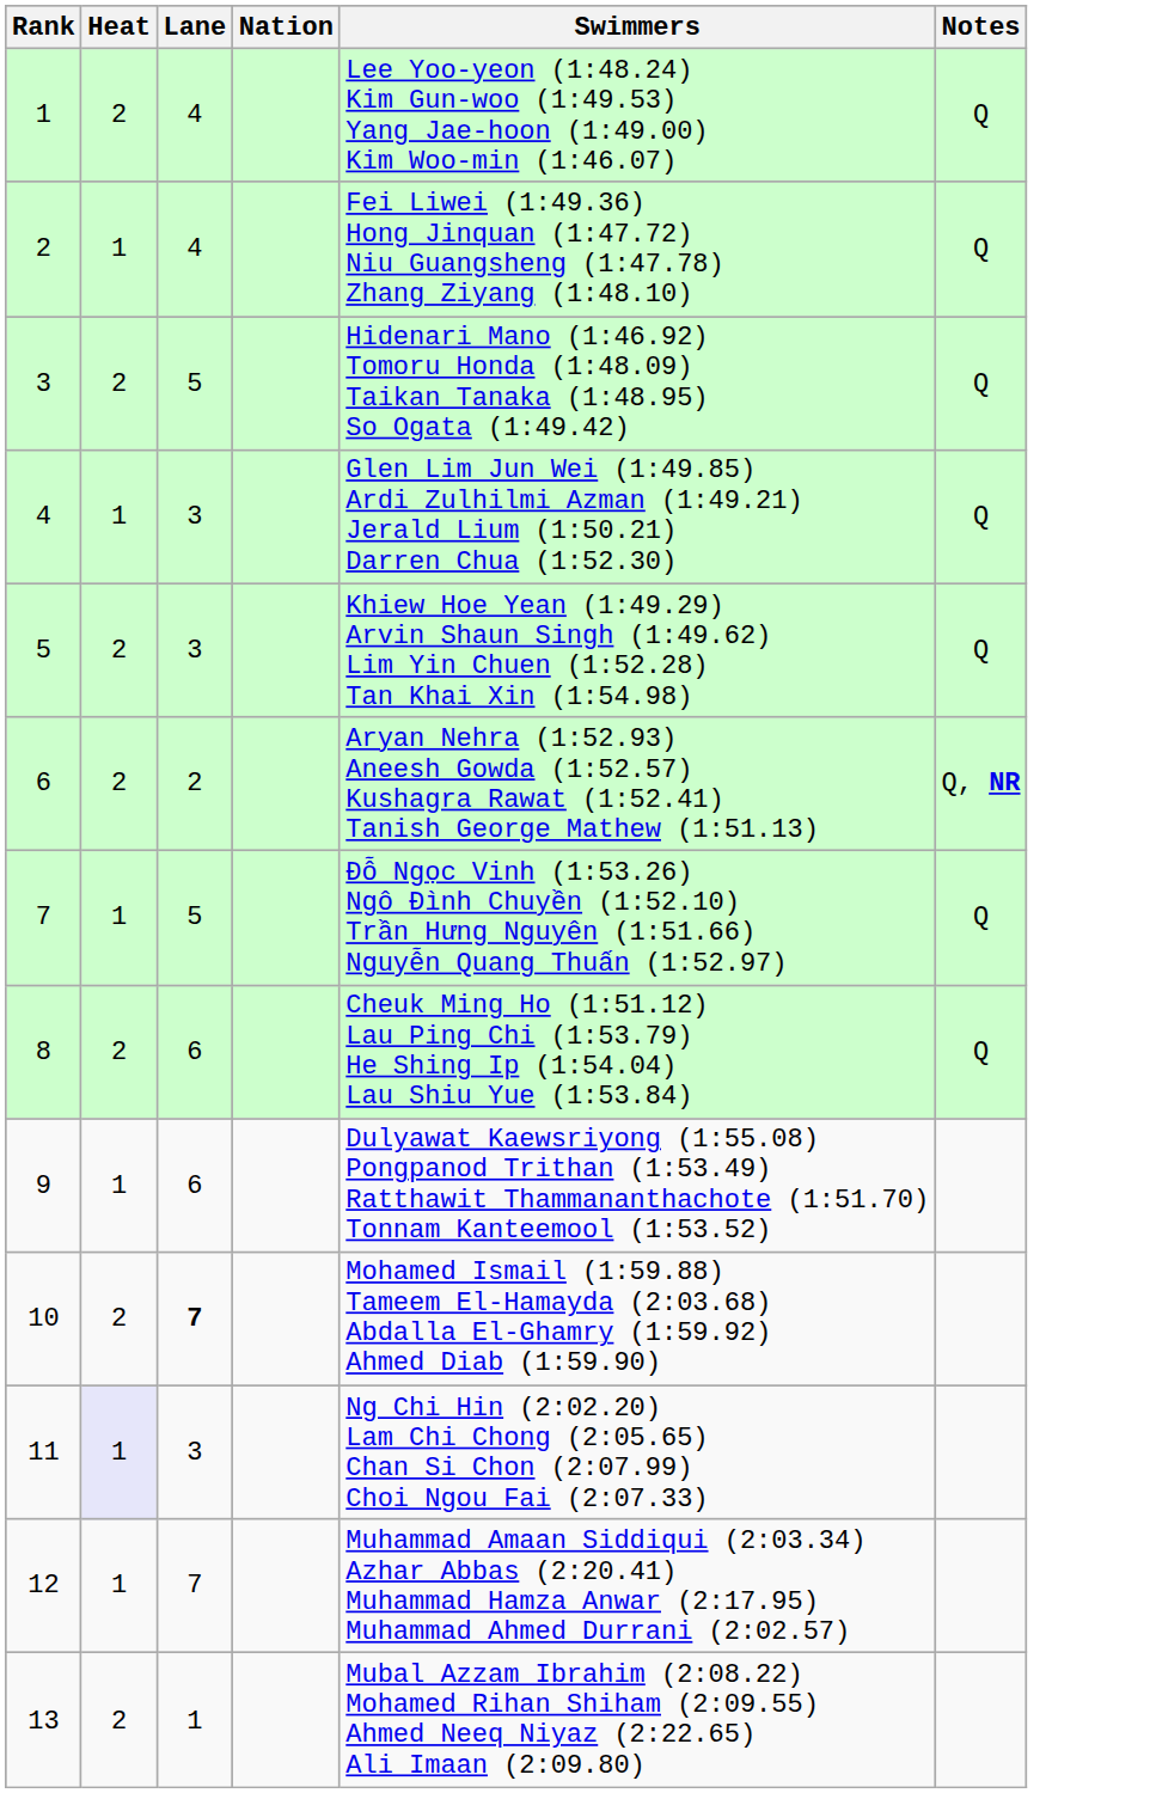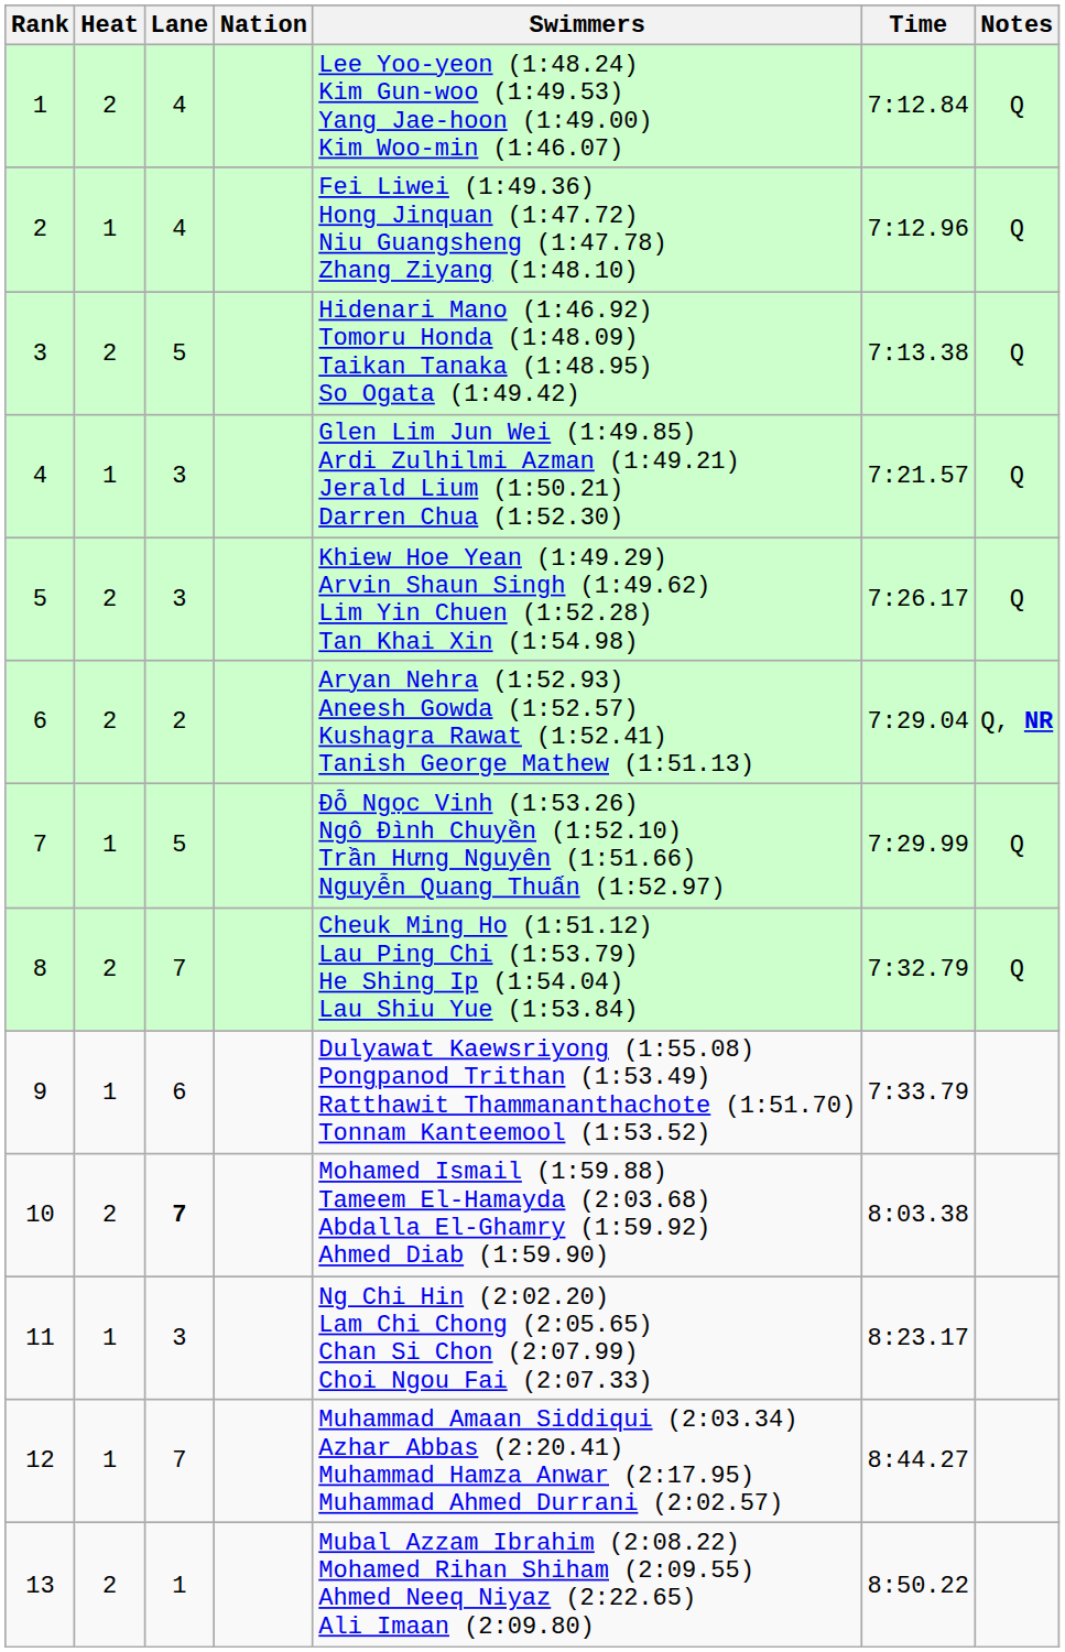 <table class="wikitable sortable" style="text-align:center">
 <tr>
 <th>Rank</th>
 <th>Heat</th>
 <th>Lane</th>
 <th>Nation</th>
 <th>Swimmers</th>
+<th>Time</th>
 <th>Notes</th>
 </tr>
 <tr bgcolor=ccffcc>
 <td>1</td>
 <td>2</td>
 <td>4</td>
 <td align=left></td>
 <td align=left><a href='#'>Lee Yoo-yeon</a> (1:48.24)<br><a href='#'>Kim Gun-woo</a> (1:49.53)<br><a href='#'>Yang Jae-hoon</a> (1:49.00)<br><a href='#'>Kim Woo-min</a> (1:46.07)</td>
+<td>7:12.84</td>
 <td>Q</td>
 </tr>
 <tr bgcolor=ccffcc>
 <td>2</td>
 <td>1</td>
 <td>4</td>
 <td align=left></td>
 <td align=left><a href='#'>Fei Liwei</a> (1:49.36)<br><a href='#'>Hong Jinquan</a> (1:47.72)<br><a href='#'>Niu Guangsheng</a> (1:47.78)<br><a href='#'>Zhang Ziyang</a> (1:48.10)</td>
+<td>7:12.96</td>
 <td>Q</td>
 </tr>
 <tr bgcolor=ccffcc>
 <td>3</td>
 <td>2</td>
 <td>5</td>
 <td align=left></td>
 <td align=left><a href='#'>Hidenari Mano</a> (1:46.92)<br><a href='#'>Tomoru Honda</a> (1:48.09)<br><a href='#'>Taikan Tanaka</a> (1:48.95)<br><a href='#'>So Ogata</a> (1:49.42)</td>
+<td>7:13.38</td>
 <td>Q</td>
 </tr>
 <tr bgcolor=ccffcc>
 <td>4</td>
 <td>1</td>
 <td>3</td>
 <td align=left></td>
 <td align=left><a href='#'>Glen Lim Jun Wei</a> (1:49.85)<br><a href='#'>Ardi Zulhilmi Azman</a> (1:49.21)<br><a href='#'>Jerald Lium</a> (1:50.21)<br><a href='#'>Darren Chua</a> (1:52.30)</td>
+<td>7:21.57</td>
 <td>Q</td>
 </tr>
 <tr bgcolor=ccffcc>
 <td>5</td>
 <td>2</td>
 <td>3</td>
 <td align=left></td>
 <td align=left><a href='#'>Khiew Hoe Yean</a> (1:49.29)<br><a href='#'>Arvin Shaun Singh</a> (1:49.62)<br><a href='#'>Lim Yin Chuen</a> (1:52.28)<br><a href='#'>Tan Khai Xin</a> (1:54.98)</td>
+<td>7:26.17</td>
 <td>Q</td>
 </tr>
 <tr bgcolor=ccffcc>
 <td>6</td>
 <td>2</td>
 <td>2</td>
 <td align=left></td>
 <td align=left><a href='#'>Aryan Nehra</a> (1:52.93)<br><a href='#'>Aneesh Gowda</a> (1:52.57)<br><a href='#'>Kushagra Rawat</a> (1:52.41)<br><a href='#'>Tanish George Mathew</a> (1:51.13)</td>
+<td>7:29.04</td>
 <td>Q, <strong><a href='#'>NR</a></strong></td>
 </tr>
 <tr bgcolor=ccffcc>
 <td>7</td>
 <td>1</td>
 <td>5</td>
 <td align=left></td>
 <td align=left><a href='#'>Đỗ Ngọc Vinh</a> (1:53.26)<br><a href='#'>Ngô Đình Chuyền</a> (1:52.10)<br><a href='#'>Trần Hưng Nguyên</a> (1:51.66)<br><a href='#'>Nguyễn Quang Thuấn</a> (1:52.97)</td>
+<td>7:29.99</td>
 <td>Q</td>
 </tr>
 <tr bgcolor=ccffcc>
 <td>8</td>
 <td>2</td>
-<td>6</td>
+<td>7</td>
 <td align=left></td>
 <td align=left><a href='#'>Cheuk Ming Ho</a> (1:51.12)<br><a href='#'>Lau Ping Chi</a> (1:53.79)<br><a href='#'>He Shing Ip</a> (1:54.04)<br><a href='#'>Lau Shiu Yue</a> (1:53.84)</td>
+<td>7:32.79</td>
 <td>Q</td>
 </tr>
 <tr>
 <td>9</td>
 <td>1</td>
 <td>6</td>
 <td align=left></td>
 <td align=left><a href='#'>Dulyawat Kaewsriyong</a> (1:55.08)<br><a href='#'>Pongpanod Trithan</a> (1:53.49)<br><a href='#'>Ratthawit Thammananthachote</a> (1:51.70)<br><a href='#'>Tonnam Kanteemool</a> (1:53.52)</td>
+<td>7:33.79</td>
 <td></td>
 </tr>
 <tr>
 <td>10</td>
 <td>2</td>
 <td><strong>7</strong></td>
 <td align=left></td>
 <td align=left><a href='#'>Mohamed Ismail</a> (1:59.88)<br><a href='#'>Tameem El-Hamayda</a> (2:03.68)<br><a href='#'>Abdalla El-Ghamry</a> (1:59.92)<br><a href='#'>Ahmed Diab</a> (1:59.90)</td>
+<td>8:03.38</td>
 <td></td>
 </tr>
 <tr>
 <td>11</td>
-<td style="background: lavender;">1</td>
+<td>1</td>
 <td>3</td>
 <td align=left></td>
 <td align=left><a href='#'>Ng Chi Hin</a> (2:02.20)<br><a href='#'>Lam Chi Chong</a> (2:05.65)<br><a href='#'>Chan Si Chon</a> (2:07.99)<br><a href='#'>Choi Ngou Fai</a> (2:07.33)</td>
+<td>8:23.17</td>
 <td></td>
 </tr>
 <tr>
 <td>12</td>
 <td>1</td>
 <td>7</td>
 <td align=left></td>
 <td align=left><a href='#'>Muhammad Amaan Siddiqui</a> (2:03.34)<br><a href='#'>Azhar Abbas</a> (2:20.41)<br><a href='#'>Muhammad Hamza Anwar</a> (2:17.95)<br><a href='#'>Muhammad Ahmed Durrani</a> (2:02.57)</td>
+<td>8:44.27</td>
 <td></td>
 </tr>
 <tr>
 <td>13</td>
 <td>2</td>
 <td>1</td>
 <td align=left></td>
 <td align=left><a href='#'>Mubal Azzam Ibrahim</a> (2:08.22)<br><a href='#'>Mohamed Rihan Shiham</a> (2:09.55)<br><a href='#'>Ahmed Neeq Niyaz</a> (2:22.65)<br><a href='#'>Ali Imaan</a> (2:09.80)</td>
+<td>8:50.22</td>
 <td></td>
 </tr>
 </table>
